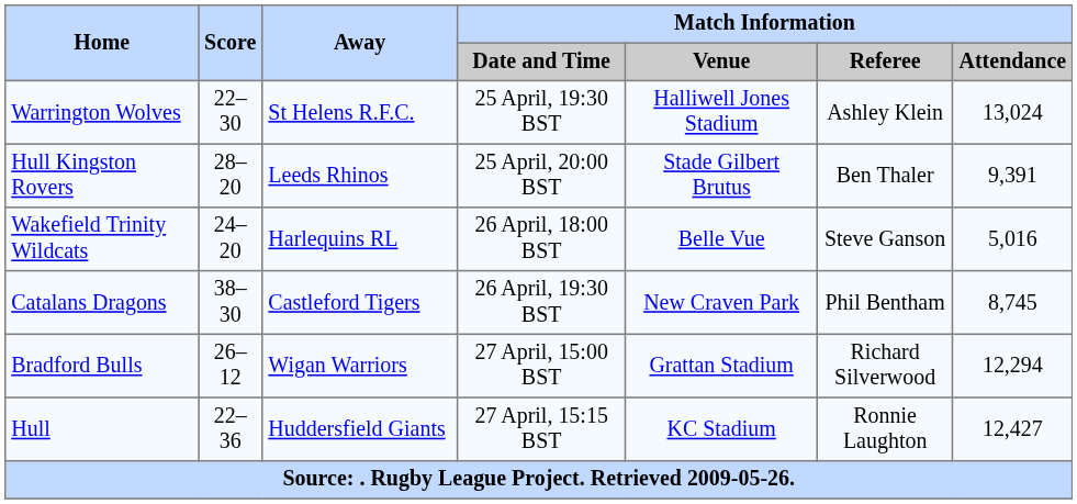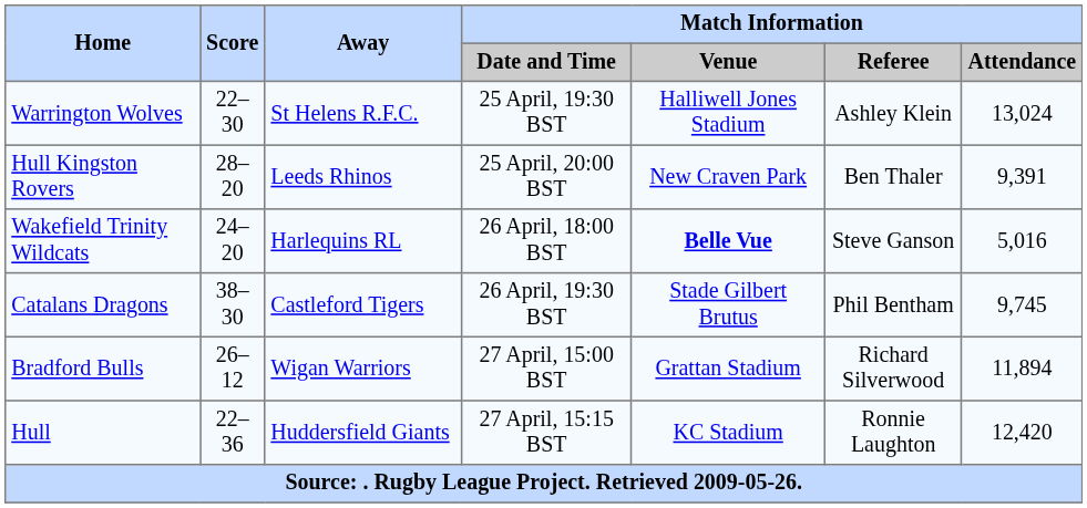 <table border="1" cellpadding="3" cellspacing="0" style="border-collapse:collapse; font-size:80%; text-align:center; width:100%;">
 <tr style="background:#c1d8ff;">
 <th rowspan="2" style="width:19%;">Home</th>
 <th rowspan="2" style="width:6%;">Score</th>
 <th rowspan="2" style="width:19%;">Away</th>
 <th colspan=6>Match Information</th>
 </tr>
 <tr style="background:#ccc;">
 <th width=17%>Date and Time</th>
 <th width=19%>Venue</th>
 <th width=13%>Referee</th>
 <th width=7%>Attendance</th>
 </tr>
 <tr style="background:#f5faff;">
 <td align=left> <a href='#'>Warrington Wolves</a></td>
 <td>22–30</td>
 <td align=left> <a href='#'>St Helens R.F.C.</a></td>
 <td>25 April, 19:30 BST</td>
 <td><a href='#'>Halliwell Jones Stadium</a></td>
 <td>Ashley Klein</td>
 <td>13,024</td>
 </tr>
 <tr style="background:#f5faff;">
 <td align=left> <a href='#'>Hull Kingston Rovers</a></td>
 <td>28–20</td>
 <td align=left> <a href='#'>Leeds Rhinos</a></td>
 <td>25 April, 20:00 BST</td>
-<td><a href='#'>Stade Gilbert Brutus</a></td>
+<td><a href='#'>New Craven Park</a></td>
 <td>Ben Thaler</td>
 <td>9,391</td>
 </tr>
 <tr style="background:#f5faff;">
 <td align=left> <a href='#'>Wakefield Trinity Wildcats</a></td>
 <td>24–20</td>
 <td align=left> <a href='#'>Harlequins RL</a></td>
 <td>26 April, 18:00 BST</td>
-<td><a href='#'>Belle Vue</a></td>
+<td><strong><a href='#'>Belle Vue</a></strong></td>
 <td>Steve Ganson</td>
 <td>5,016</td>
 </tr>
 <tr style="background:#f5faff;">
 <td align=left> <a href='#'>Catalans Dragons</a></td>
 <td>38–30</td>
 <td align=left> <a href='#'>Castleford Tigers</a></td>
 <td>26 April, 19:30 BST</td>
-<td><a href='#'>New Craven Park</a></td>
+<td><a href='#'>Stade Gilbert Brutus</a></td>
 <td>Phil Bentham</td>
-<td>8,745</td>
+<td>9,745</td>
 </tr>
 <tr style="background:#f5faff;">
 <td align=left> <a href='#'>Bradford Bulls</a></td>
 <td>26–12</td>
 <td align=left> <a href='#'>Wigan Warriors</a></td>
 <td>27 April, 15:00 BST</td>
 <td><a href='#'>Grattan Stadium</a></td>
 <td>Richard Silverwood</td>
-<td>12,294</td>
+<td>11,894</td>
 </tr>
 <tr style="background:#f5faff;">
 <td align=left> <a href='#'>Hull</a></td>
 <td>22–36</td>
 <td align=left> <a href='#'>Huddersfield Giants</a></td>
 <td>27 April, 15:15 BST</td>
 <td><a href='#'>KC Stadium</a></td>
 <td>Ronnie Laughton</td>
-<td>12,427</td>
+<td>12,420</td>
 </tr>
 <tr style="background:#c1d8ff;">
 <th colspan=10>Source: . Rugby League Project. Retrieved 2009-05-26.</th>
 </tr>
 </table>
